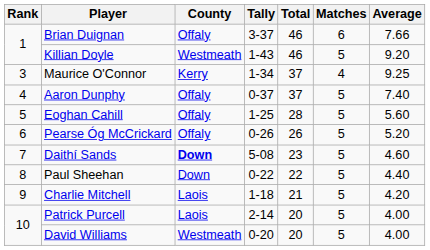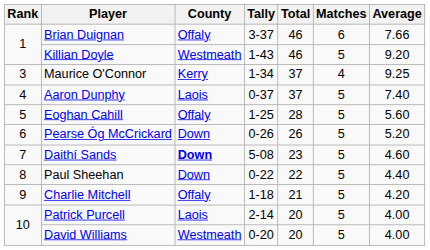 <table class="wikitable">
 <tr>
 <th>Rank</th>
 <th>Player</th>
 <th>County</th>
 <th>Tally</th>
 <th>Total</th>
 <th>Matches</th>
 <th>Average</th>
 </tr>
 <tr>
 <td rowspan=2 style="text-align:center;">1</td>
 <td> <a href='#'>Brian Duignan</a></td>
 <td><a href='#'>Offaly</a></td>
 <td align="center">3-37</td>
 <td align="center">46</td>
 <td align="center">6</td>
 <td align="center">7.66</td>
 </tr>
 <tr>
 <td> <a href='#'>Killian Doyle</a></td>
 <td><a href='#'>Westmeath</a></td>
 <td align="center">1-43</td>
 <td align="center">46</td>
 <td align="center">5</td>
 <td align="center">9.20</td>
 </tr>
 <tr>
 <td style="text-align:center;">3</td>
 <td> Maurice O'Connor</td>
 <td><a href='#'>Kerry</a></td>
 <td align="center">1-34</td>
 <td align="center">37</td>
 <td align="center">4</td>
 <td align="center">9.25</td>
 </tr>
 <tr>
 <td style="text-align:center;">4</td>
 <td> <a href='#'>Aaron Dunphy</a></td>
-<td><a href='#'>Offaly</a></td>
+<td><a href='#'>Laois</a></td>
 <td align="center">0-37</td>
 <td align="center">37</td>
 <td align="center">5</td>
 <td align="center">7.40</td>
 </tr>
 <tr>
 <td style="text-align:center;">5</td>
 <td> <a href='#'>Eoghan Cahill</a></td>
 <td><a href='#'>Offaly</a></td>
 <td align="center">1-25</td>
 <td align="center">28</td>
 <td align="center">5</td>
 <td align="center">5.60</td>
 </tr>
 <tr>
 <td style="text-align:center;">6</td>
 <td> <a href='#'>Pearse Óg McCrickard</a></td>
-<td><a href='#'>Offaly</a></td>
+<td><a href='#'>Down</a></td>
 <td align="center">0-26</td>
 <td align="center">26</td>
 <td align="center">5</td>
 <td align="center">5.20</td>
 </tr>
 <tr>
 <td style="text-align:center;">7</td>
 <td> <a href='#'>Daithí Sands</a></td>
 <td><strong><a href='#'>Down</a></strong></td>
 <td align="center">5-08</td>
 <td align="center">23</td>
 <td align="center">5</td>
 <td align="center">4.60</td>
 </tr>
 <tr>
 <td style="text-align:center;">8</td>
 <td> Paul Sheehan</td>
 <td><a href='#'>Down</a></td>
 <td align="center">0-22</td>
 <td align="center">22</td>
 <td align="center">5</td>
 <td align="center">4.40</td>
 </tr>
 <tr>
 <td style="text-align:center;">9</td>
 <td> <a href='#'>Charlie Mitchell</a></td>
-<td><a href='#'>Laois</a></td>
+<td><a href='#'>Offaly</a></td>
 <td align="center">1-18</td>
 <td align="center">21</td>
 <td align="center">5</td>
 <td align="center">4.20</td>
 </tr>
 <tr>
 <td rowspan=2 style="text-align:center;">10</td>
 <td> <a href='#'>Patrick Purcell</a></td>
 <td><a href='#'>Laois</a></td>
 <td align="center">2-14</td>
 <td align="center">20</td>
 <td align="center">5</td>
 <td align="center">4.00</td>
 </tr>
 <tr>
 <td> <a href='#'>David Williams</a></td>
 <td><a href='#'>Westmeath</a></td>
 <td align="center">0-20</td>
 <td align="center">20</td>
 <td align="center">5</td>
 <td align="center">4.00</td>
 </tr>
 </table>
